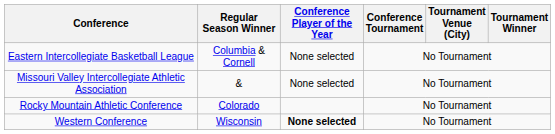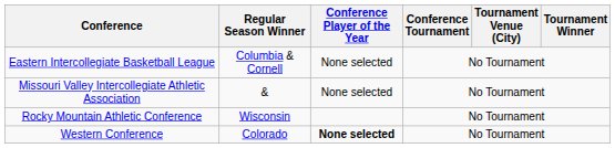 <table class="wikitable" style="text-align:center;">
 <tr>
 <th>Conference</th>
 <th>Regular <br> Season Winner</th>
 <th><a href='#'>Conference <br> Player of the Year</a></th>
 <th>Conference <br> Tournament</th>
 <th>Tournament <br> Venue (City)</th>
 <th>Tournament <br> Winner</th>
 </tr>
 <tr>
 <td><a href='#'>Eastern Intercollegiate Basketball League</a></td>
 <td><a href='#'>Columbia</a> & <a href='#'>Cornell</a></td>
 <td>None selected</td>
 <td colspan=3>No Tournament</td>
 </tr>
 <tr>
 <td><a href='#'>Missouri Valley Intercollegiate Athletic Association</a></td>
 <td> & </td>
 <td>None selected</td>
 <td colspan=3>No Tournament</td>
 </tr>
 <tr>
 <td><a href='#'>Rocky Mountain Athletic Conference</a></td>
-<td><a href='#'>Colorado</a></td>
+<td><a href='#'>Wisconsin</a></td>
 <td></td>
 <td colspan=3>No Tournament</td>
 </tr>
 <tr>
 <td><a href='#'>Western Conference</a></td>
-<td><a href='#'>Wisconsin</a></td>
+<td><a href='#'>Colorado</a></td>
 <td><strong>None selected</strong></td>
 <td colspan=3>No Tournament</td>
 </tr>
 </table>
